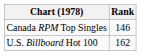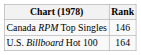 <table class="wikitable">
 <tr>
 <th align="left">Chart (1978)</th>
 <th style="text-align:center;">Rank</th>
 </tr>
 <tr>
 <td>Canada <em>RPM</em> Top Singles</td>
 <td style="text-align:center;">146</td>
 </tr>
 <tr>
 <td>U.S. <em>Billboard</em> Hot 100</td>
-<td style="text-align:center;">162</td>
+<td style="text-align:center;">164</td>
 </tr>
 </table>
